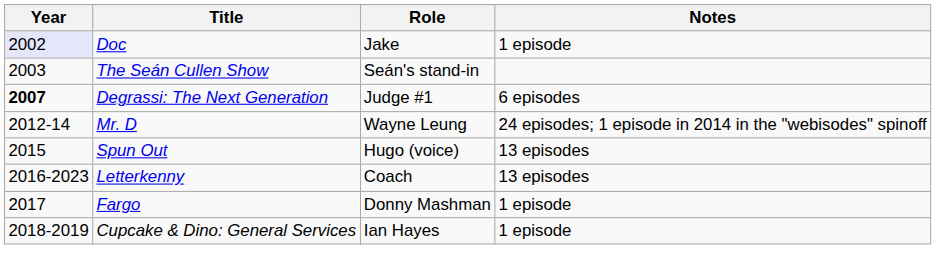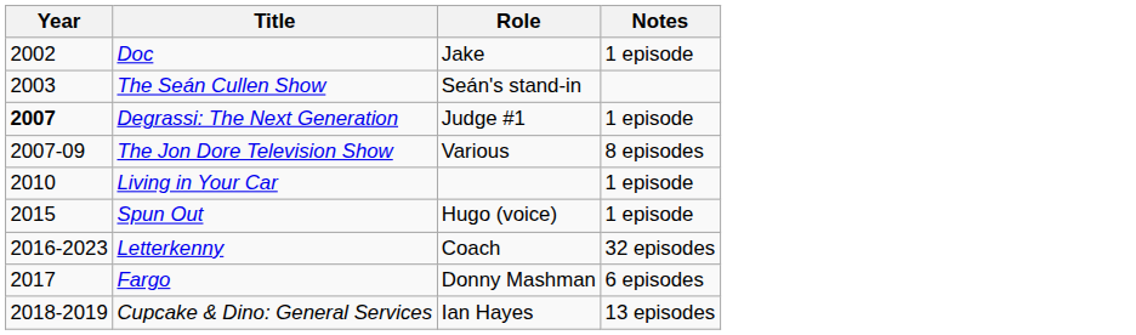 <table class="wikitable sortable">
 <tr>
 <th>Year</th>
 <th>Title</th>
 <th>Role</th>
 <th>Notes</th>
 </tr>
 <tr>
-<td style="background: lavender;">2002</td>
+<td>2002</td>
 <td><em><a href='#'>Doc</a></em></td>
 <td>Jake</td>
 <td>1 episode</td>
 </tr>
 <tr>
 <td>2003</td>
 <td><em><a href='#'>The Seán Cullen Show</a></em></td>
 <td>Seán's stand-in</td>
 <td></td>
 </tr>
 <tr>
 <td><strong>2007</strong></td>
 <td><em><a href='#'>Degrassi: The Next Generation</a></em></td>
 <td>Judge #1</td>
-<td>6 episodes</td>
+<td>1 episode</td>
 </tr>
 <tr>
-<td>2012-14</td>
-<td><em><a href='#'>Mr. D</a></em></td>
-<td>Wayne Leung</td>
-<td>24 episodes; 1 episode in 2014 in the "webisodes" spinoff</td>
+<td>2007-09</td>
+<td><em><a href='#'>The Jon Dore Television Show</a></em></td>
+<td>Various</td>
+<td>8 episodes</td>
+</tr>
+<tr>
+<td>2010</td>
+<td><em><a href='#'>Living in Your Car</a></em></td>
+<td></td>
+<td>1 episode</td>
 </tr>
 <tr>
 <td>2015</td>
 <td><em><a href='#'>Spun Out</a></em></td>
 <td>Hugo (voice)</td>
-<td>13 episodes</td>
+<td>1 episode</td>
 </tr>
 <tr>
 <td>2016-2023</td>
 <td><em><a href='#'>Letterkenny</a></em></td>
 <td>Coach</td>
-<td>13 episodes</td>
+<td>32 episodes</td>
 </tr>
 <tr>
 <td>2017</td>
 <td><em><a href='#'>Fargo</a></em></td>
 <td>Donny Mashman</td>
-<td>1 episode</td>
+<td>6 episodes</td>
 </tr>
 <tr>
 <td>2018-2019</td>
 <td><em>Cupcake & Dino: General Services</em></td>
 <td>Ian Hayes</td>
-<td>1 episode</td>
+<td>13 episodes</td>
 </tr>
 </table>
